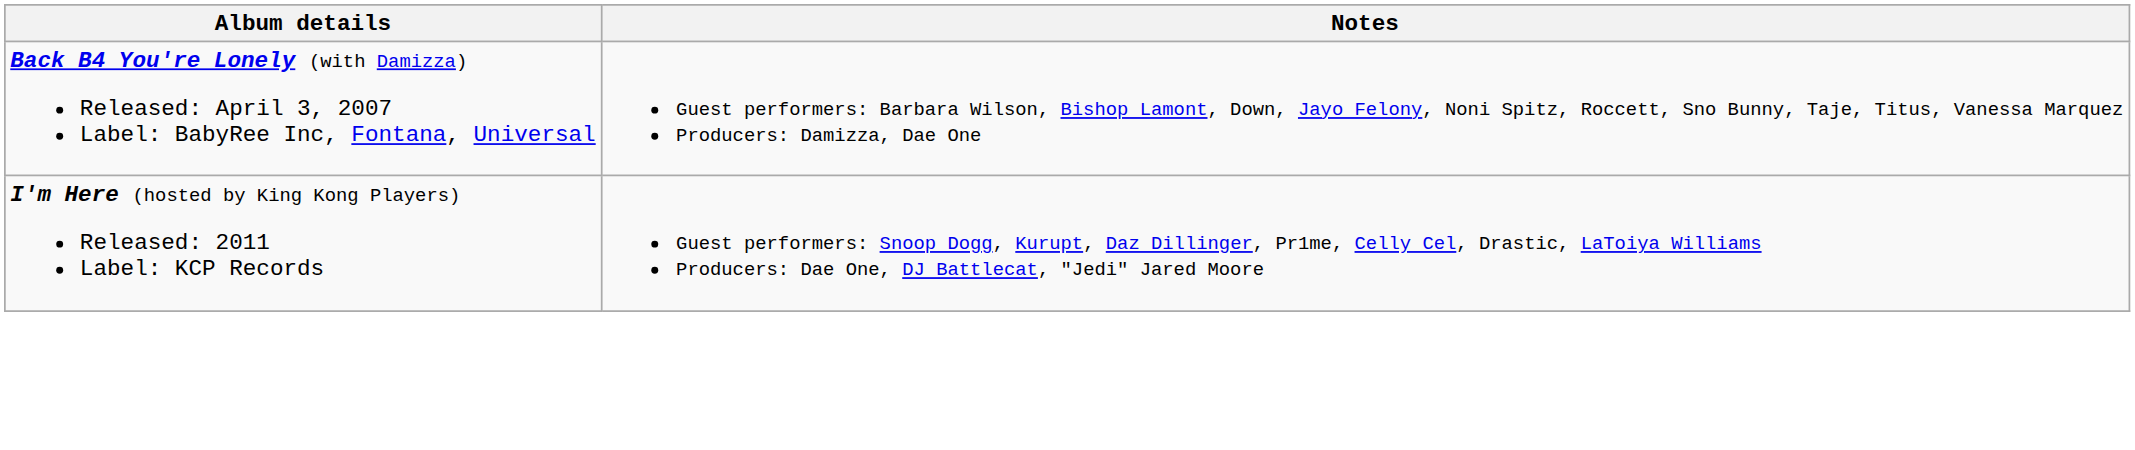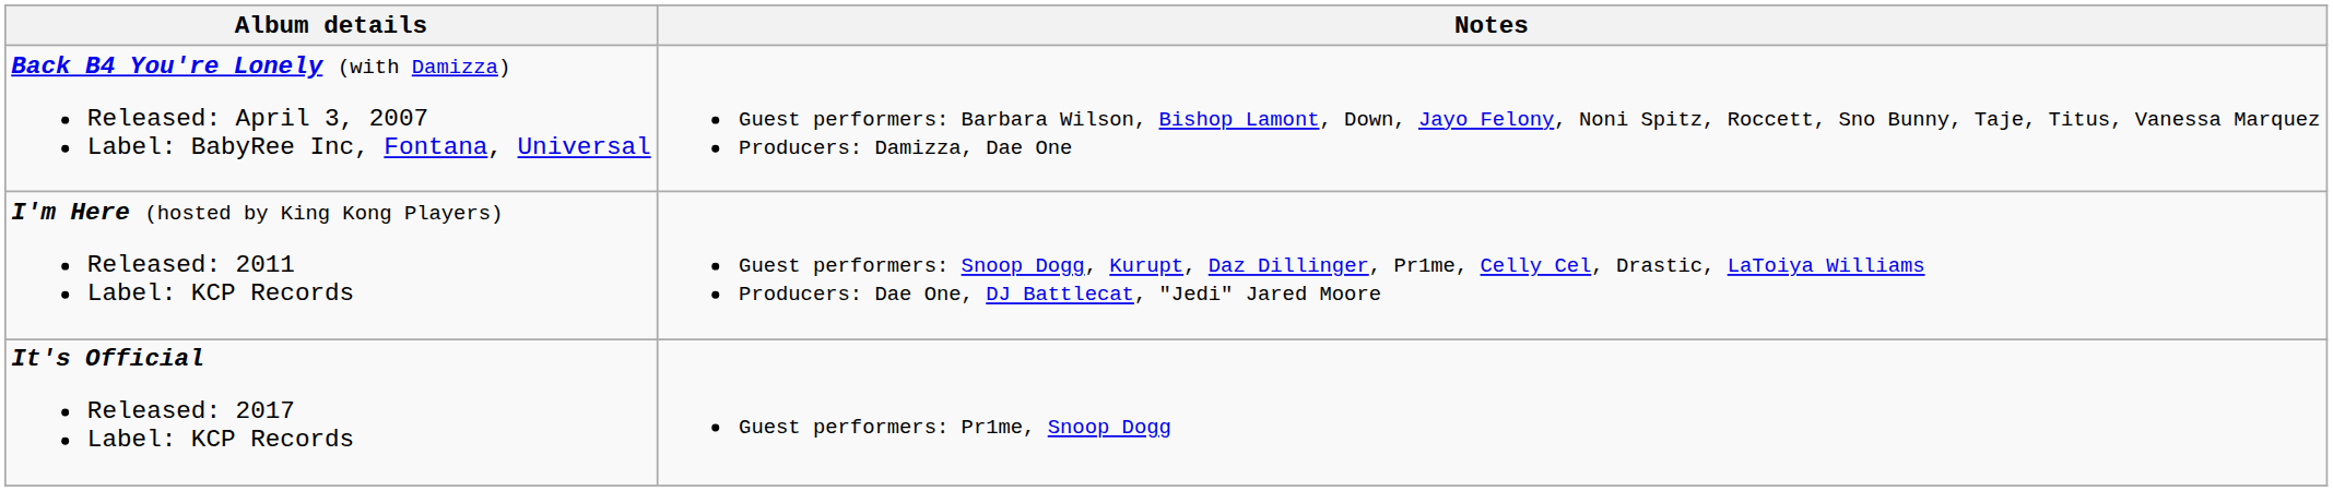 <table class="wikitable">
 <tr>
 <th>Album details</th>
 <th>Notes</th>
 </tr>
 <tr>
 <td><strong><em><a href='#'>Back B4 You're Lonely</a></em></strong> <small>(with <a href='#'>Damizza</a>)</small><br><ul><li>Released: April 3, 2007</li><li>Label: BabyRee Inc, <a href='#'>Fontana</a>, <a href='#'>Universal</a></li></ul></td>
 <td><br><ul><li><small>Guest performers: Barbara Wilson, <a href='#'>Bishop Lamont</a>, Down, <a href='#'>Jayo Felony</a>, Noni Spitz, Roccett, Sno Bunny, Taje, Titus, Vanessa Marquez</small></li><li><small>Producers: Damizza, Dae One</small></li></ul></td>
 </tr>
 <tr>
 <td><strong><em>I'm Here</em></strong> <small>(hosted by King Kong Players)</small><br><ul><li>Released: 2011</li><li>Label: KCP Records</li></ul></td>
 <td><br><ul><li><small>Guest performers: <a href='#'>Snoop Dogg</a>, <a href='#'>Kurupt</a>, <a href='#'>Daz Dillinger</a>, Pr1me, <a href='#'>Celly Cel</a>, Drastic, <a href='#'>LaToiya Williams</a></small></li><li><small>Producers: Dae One, <a href='#'>DJ Battlecat</a>, "Jedi" Jared Moore</small></li></ul></td>
 </tr>
+<tr>
+<td><strong><em>It's Official</em></strong><br><ul><li>Released: 2017</li><li>Label: KCP Records</li></ul></td>
+<td><br><ul><li><small>Guest performers: Pr1me, <a href='#'>Snoop Dogg</a></small></li></ul></td>
+</tr>
 </table>
